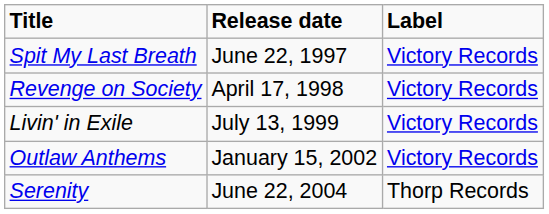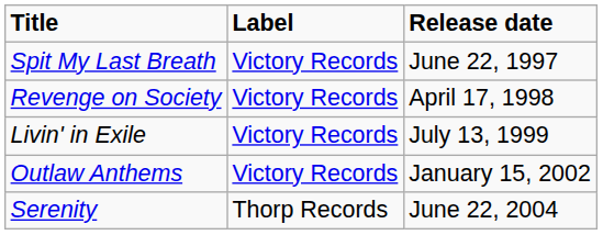 <table class="wikitable">
 <tr>
 <td><strong>Title</strong></td>
+<td><strong>Label</strong></td>
 <td><strong>Release date</strong></td>
-<td><strong>Label</strong></td>
 </tr>
 <tr>
 <td><em><a href='#'>Spit My Last Breath</a></em></td>
+<td><a href='#'>Victory Records</a></td>
 <td>June 22, 1997</td>
-<td><a href='#'>Victory Records</a></td>
 </tr>
 <tr>
 <td><em><a href='#'>Revenge on Society</a></em></td>
+<td><a href='#'>Victory Records</a></td>
 <td>April 17, 1998</td>
-<td><a href='#'>Victory Records</a></td>
 </tr>
 <tr>
 <td><em>Livin' in Exile</em></td>
+<td><a href='#'>Victory Records</a></td>
 <td>July 13, 1999</td>
-<td><a href='#'>Victory Records</a></td>
 </tr>
 <tr>
 <td><em><a href='#'>Outlaw Anthems</a></em></td>
+<td><a href='#'>Victory Records</a></td>
 <td>January 15, 2002</td>
-<td><a href='#'>Victory Records</a></td>
 </tr>
 <tr>
 <td><em><a href='#'>Serenity</a></em></td>
+<td>Thorp Records</td>
 <td>June 22, 2004</td>
-<td>Thorp Records</td>
 </tr>
 </table>
